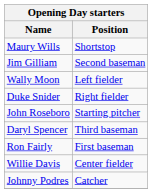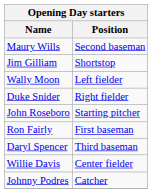 <table class="wikitable" style="text-align:left">
 <tr>
 <th colspan="2">Opening Day starters</th>
 </tr>
 <tr>
 <th>Name</th>
 <th>Position</th>
 </tr>
 <tr>
 <td><a href='#'>Maury Wills</a></td>
-<td><a href='#'>Shortstop</a></td>
+<td><a href='#'>Second baseman</a></td>
 </tr>
 <tr>
 <td><a href='#'>Jim Gilliam</a></td>
-<td><a href='#'>Second baseman</a></td>
+<td><a href='#'>Shortstop</a></td>
 </tr>
 <tr>
 <td><a href='#'>Wally Moon</a></td>
 <td><a href='#'>Left fielder</a></td>
 </tr>
 <tr>
 <td><a href='#'>Duke Snider</a></td>
 <td><a href='#'>Right fielder</a></td>
 </tr>
 <tr>
 <td><a href='#'>John Roseboro</a></td>
 <td><a href='#'>Starting pitcher</a></td>
 </tr>
 <tr>
+<td><a href='#'>Ron Fairly</a></td>
+<td><a href='#'>First baseman</a></td>
+</tr>
+<tr>
 <td><a href='#'>Daryl Spencer</a></td>
 <td><a href='#'>Third baseman</a></td>
-</tr>
-<tr>
-<td><a href='#'>Ron Fairly</a></td>
-<td><a href='#'>First baseman</a></td>
 </tr>
 <tr>
 <td><a href='#'>Willie Davis</a></td>
 <td><a href='#'>Center fielder</a></td>
 </tr>
 <tr>
 <td><a href='#'>Johnny Podres</a></td>
 <td><a href='#'>Catcher</a></td>
 </tr>
 <tr>
 </tr>
 </table>
